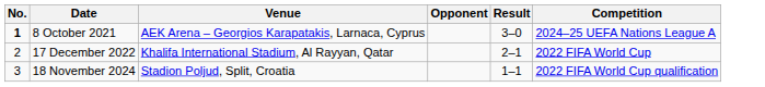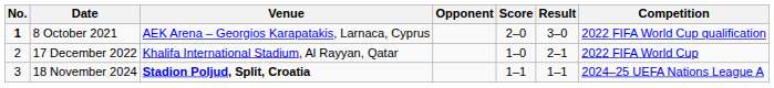 <table class="wikitable sortable">
 <tr>
 <th scope="col">No.</th>
 <th scope="col">Date</th>
 <th scope="col">Venue</th>
 <th scope="col">Opponent</th>
+<th scope="col">Score</th>
 <th scope="col">Result</th>
 <th scope="col">Competition</th>
 </tr>
 <tr>
 <td style="text-align:center"><strong>1</strong></td>
 <td>8 October 2021</td>
 <td><a href='#'>AEK Arena – Georgios Karapatakis</a>, Larnaca, Cyprus</td>
 <td></td>
+<td style="text-align:center">2–0</td>
 <td style="text-align:center">3–0</td>
-<td><a href='#'>2024–25 UEFA Nations League A</a></td>
+<td><a href='#'>2022 FIFA World Cup qualification</a></td>
 </tr>
 <tr>
 <td style="text-align:center">2</td>
 <td>17 December 2022</td>
 <td><a href='#'>Khalifa International Stadium</a>, Al Rayyan, Qatar</td>
 <td></td>
+<td style="text-align:center">1–0</td>
 <td style="text-align:center">2–1</td>
 <td><a href='#'>2022 FIFA World Cup</a></td>
 </tr>
 <tr>
 <td style="text-align:center">3</td>
 <td>18 November 2024</td>
-<td><a href='#'>Stadion Poljud</a>, Split, Croatia</td>
+<td><strong><a href='#'>Stadion Poljud</a>, Split, Croatia</strong></td>
 <td></td>
 <td style="text-align:center">1–1</td>
-<td><a href='#'>2022 FIFA World Cup qualification</a></td>
+<td style="text-align:center">1–1</td>
+<td><a href='#'>2024–25 UEFA Nations League A</a></td>
 </tr>
 </table>
